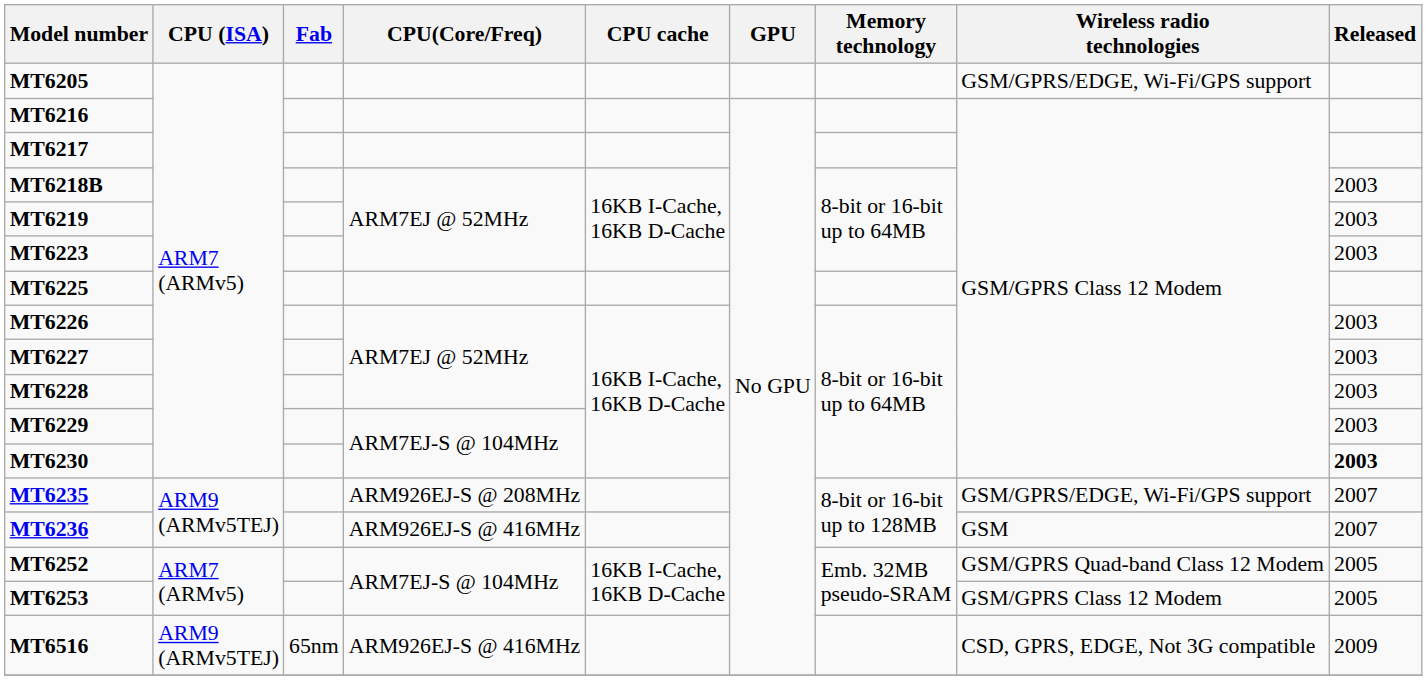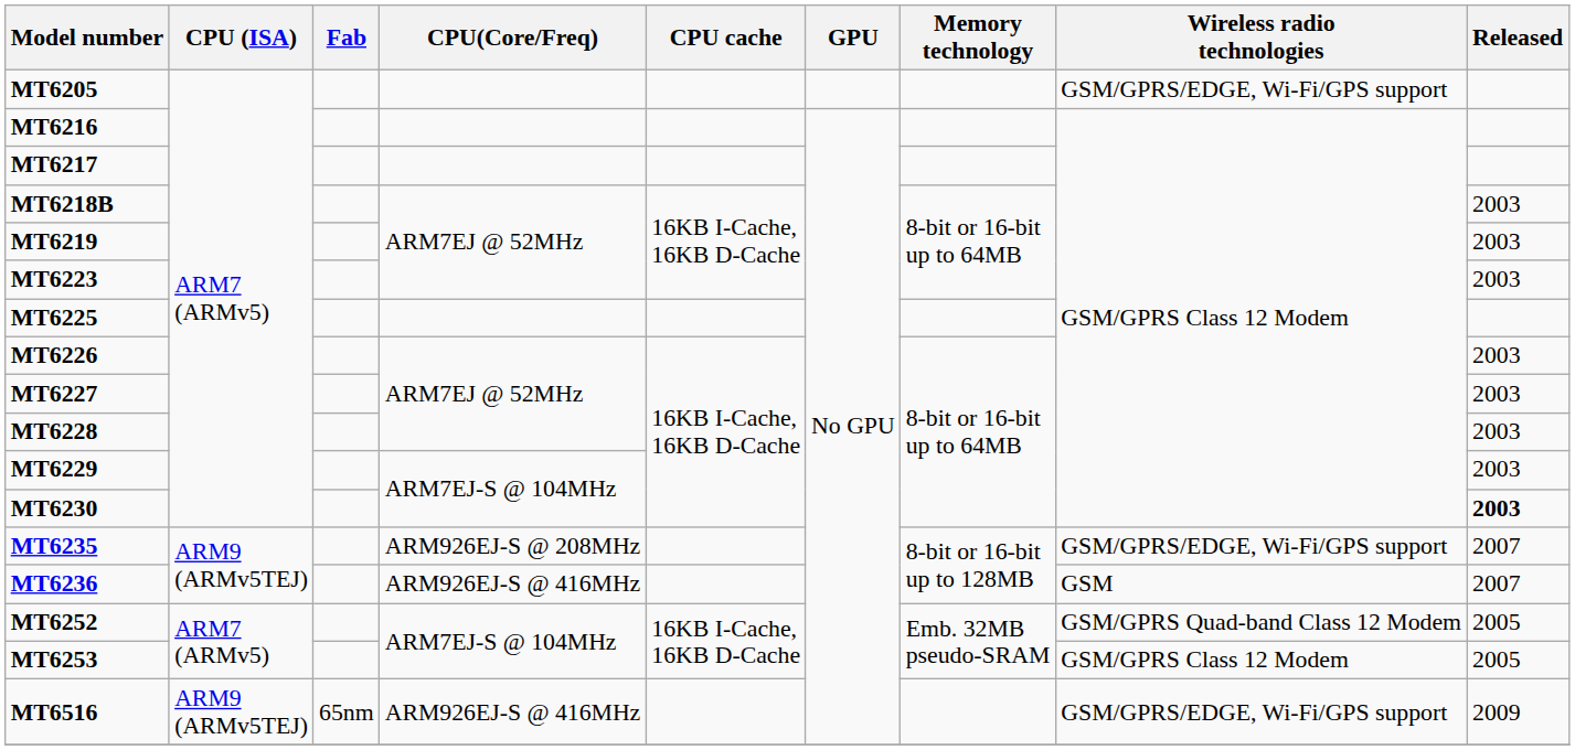 <table class="wikitable">
 <tr>
 <th>Model number</th>
 <th>CPU (<a href='#'>ISA</a>)</th>
 <th><a href='#'>Fab</a></th>
 <th>CPU(Core/Freq)</th>
 <th>CPU cache</th>
 <th>GPU</th>
 <th>Memory <br>technology</th>
 <th>Wireless radio <br>technologies</th>
 <th>Released</th>
 </tr>
 <tr>
 <td><b>MT6205</b></td>
 <td rowspan=12><a href='#'>ARM7</a> <br>(ARMv5)</td>
 <td></td>
 <td></td>
 <td></td>
 <td></td>
 <td></td>
 <td>GSM/GPRS/EDGE, Wi-Fi/GPS support</td>
 <td></td>
 </tr>
 <tr>
 <td><b>MT6216</b></td>
 <td></td>
 <td></td>
 <td></td>
 <td rowspan=16>No GPU</td>
 <td></td>
 <td rowspan=11>GSM/GPRS Class 12 Modem</td>
 <td></td>
 </tr>
 <tr>
 <td><b>MT6217</b></td>
 <td></td>
 <td></td>
 <td></td>
 <td></td>
 <td></td>
 </tr>
 <tr>
 <td><b>MT6218B</b></td>
 <td></td>
 <td rowspan=3>ARM7EJ @ 52MHz</td>
 <td rowspan=3>16KB I-Cache, <br>16KB D-Cache</td>
 <td rowspan=3>8-bit or 16-bit <br>up to 64MB</td>
 <td>2003</td>
 </tr>
 <tr>
 <td><b>MT6219</b></td>
 <td></td>
 <td>2003</td>
 </tr>
 <tr>
 <td><b>MT6223</b></td>
 <td></td>
 <td>2003</td>
 </tr>
 <tr>
 <td><b>MT6225</b></td>
 <td></td>
 <td></td>
 <td></td>
 <td></td>
 <td></td>
 </tr>
 <tr>
 <td><b>MT6226</b></td>
 <td></td>
 <td rowspan=3>ARM7EJ @ 52MHz</td>
 <td rowspan=5>16KB I-Cache, <br>16KB D-Cache</td>
 <td rowspan=5>8-bit or 16-bit <br>up to 64MB</td>
 <td>2003</td>
 </tr>
 <tr>
 <td><b>MT6227</b></td>
 <td></td>
 <td>2003</td>
 </tr>
 <tr>
 <td><b>MT6228</b></td>
 <td></td>
 <td>2003</td>
 </tr>
 <tr>
 <td><b>MT6229</b></td>
 <td></td>
 <td rowspan=2>ARM7EJ-S @ 104MHz</td>
 <td>2003</td>
 </tr>
 <tr>
 <td><b>MT6230</b></td>
 <td></td>
 <td><strong>2003</strong></td>
 </tr>
 <tr>
 <td><b><a href='#'>MT6235</a></b></td>
 <td rowspan=2><a href='#'>ARM9</a> <br>(ARMv5TEJ)</td>
 <td></td>
 <td>ARM926EJ-S @ 208MHz</td>
 <td></td>
 <td rowspan=2>8-bit or 16-bit <br>up to 128MB</td>
 <td>GSM/GPRS/EDGE, Wi-Fi/GPS support</td>
 <td>2007</td>
 </tr>
 <tr>
 <td><b><a href='#'>MT6236</a></b></td>
 <td></td>
 <td>ARM926EJ-S @ 416MHz</td>
 <td></td>
 <td>GSM</td>
 <td>2007</td>
 </tr>
 <tr>
 <td><b>MT6252</b></td>
 <td rowspan=2><a href='#'>ARM7</a> <br>(ARMv5)</td>
 <td></td>
 <td rowspan=2>ARM7EJ-S @ 104MHz</td>
 <td rowspan=2>16KB I-Cache, <br>16KB D-Cache</td>
 <td rowspan=2>Emb. 32MB <br>pseudo-SRAM</td>
 <td>GSM/GPRS Quad-band Class 12 Modem</td>
 <td>2005</td>
 </tr>
 <tr>
 <td><b>MT6253</b></td>
 <td></td>
 <td>GSM/GPRS Class 12 Modem</td>
 <td>2005</td>
 </tr>
 <tr>
 <td><b>MT6516</b></td>
 <td><a href='#'>ARM9</a> <br>(ARMv5TEJ)</td>
 <td>65nm</td>
 <td>ARM926EJ-S @ 416MHz</td>
 <td></td>
 <td></td>
-<td>CSD, GPRS, EDGE, Not 3G compatible</td>
+<td>GSM/GPRS/EDGE, Wi-Fi/GPS support</td>
 <td>2009</td>
 </tr>
 <tr>
 </tr>
 </table>
